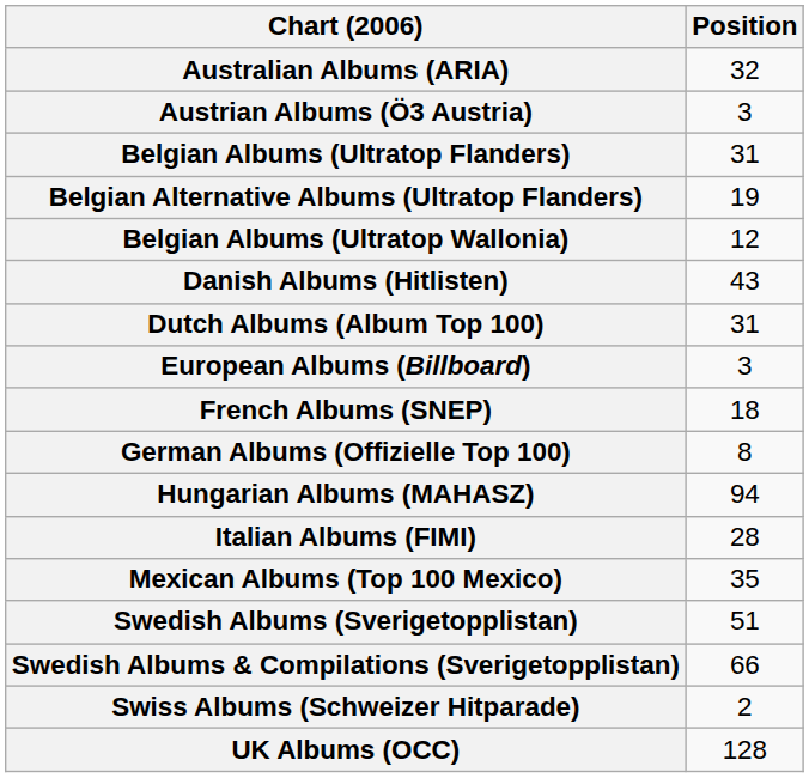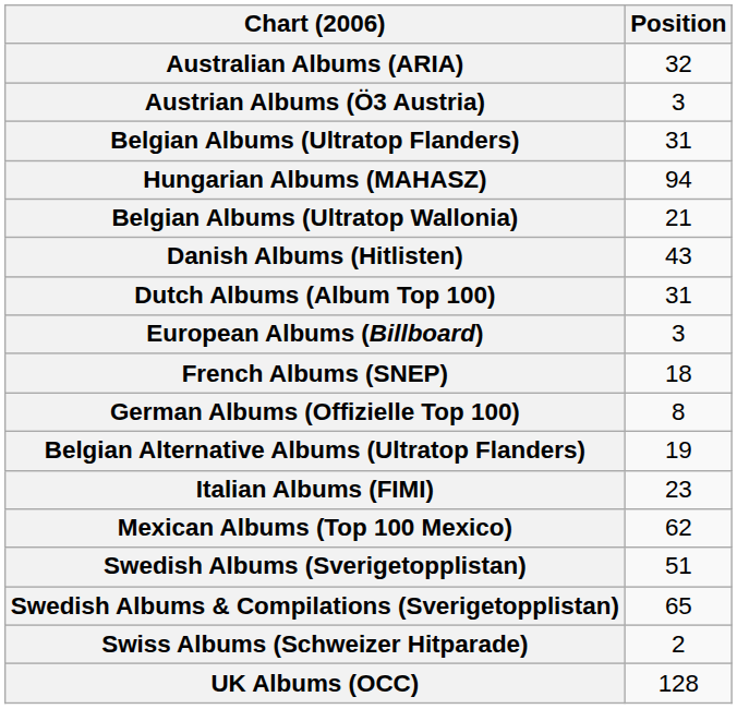 <table class="wikitable sortable plainrowheaders">
 <tr>
 <th scope="column">Chart (2006)</th>
 <th scope="column">Position</th>
 </tr>
 <tr>
 <th scope="row">Australian Albums (ARIA)</th>
 <td align="center">32</td>
 </tr>
 <tr>
 <th scope="row">Austrian Albums (Ö3 Austria)</th>
 <td align="center">3</td>
 </tr>
 <tr>
 <th scope="row">Belgian Albums (Ultratop Flanders)</th>
 <td align="center">31</td>
 </tr>
 <tr>
-<th scope="row">Belgian Alternative Albums (Ultratop Flanders)</th>
-<td align="center">19</td>
+<th scope="row">Hungarian Albums (MAHASZ)</th>
+<td align="center">94</td>
 </tr>
 <tr>
 <th scope="row">Belgian Albums (Ultratop Wallonia)</th>
-<td align="center">12</td>
+<td align="center">21</td>
 </tr>
 <tr>
 <th scope="row">Danish Albums (Hitlisten)</th>
 <td align="center">43</td>
 </tr>
 <tr>
 <th scope="row">Dutch Albums (Album Top 100)</th>
 <td align="center">31</td>
 </tr>
 <tr>
 <th scope="row">European Albums (<em>Billboard</em>)</th>
 <td align="center">3</td>
 </tr>
 <tr>
 <th scope="row">French Albums (SNEP)</th>
 <td align="center">18</td>
 </tr>
 <tr>
 <th scope="row">German Albums (Offizielle Top 100)</th>
 <td align="center">8</td>
 </tr>
 <tr>
-<th scope="row">Hungarian Albums (MAHASZ)</th>
-<td align="center">94</td>
+<th scope="row">Belgian Alternative Albums (Ultratop Flanders)</th>
+<td align="center">19</td>
 </tr>
 <tr>
 <th scope="row">Italian Albums (FIMI)</th>
-<td align="center">28</td>
+<td align="center">23</td>
 </tr>
 <tr>
 <th scope="row">Mexican Albums (Top 100 Mexico)</th>
-<td align="center">35</td>
+<td align="center">62</td>
 </tr>
 <tr>
 <th scope="row">Swedish Albums (Sverigetopplistan)</th>
 <td align="center">51</td>
 </tr>
 <tr>
 <th scope="row">Swedish Albums & Compilations (Sverigetopplistan)</th>
-<td align="center">66</td>
+<td align="center">65</td>
 </tr>
 <tr>
 <th scope="row">Swiss Albums (Schweizer Hitparade)</th>
 <td align="center">2</td>
 </tr>
 <tr>
 <th scope="row">UK Albums (OCC)</th>
 <td align="center">128</td>
 </tr>
 </table>
